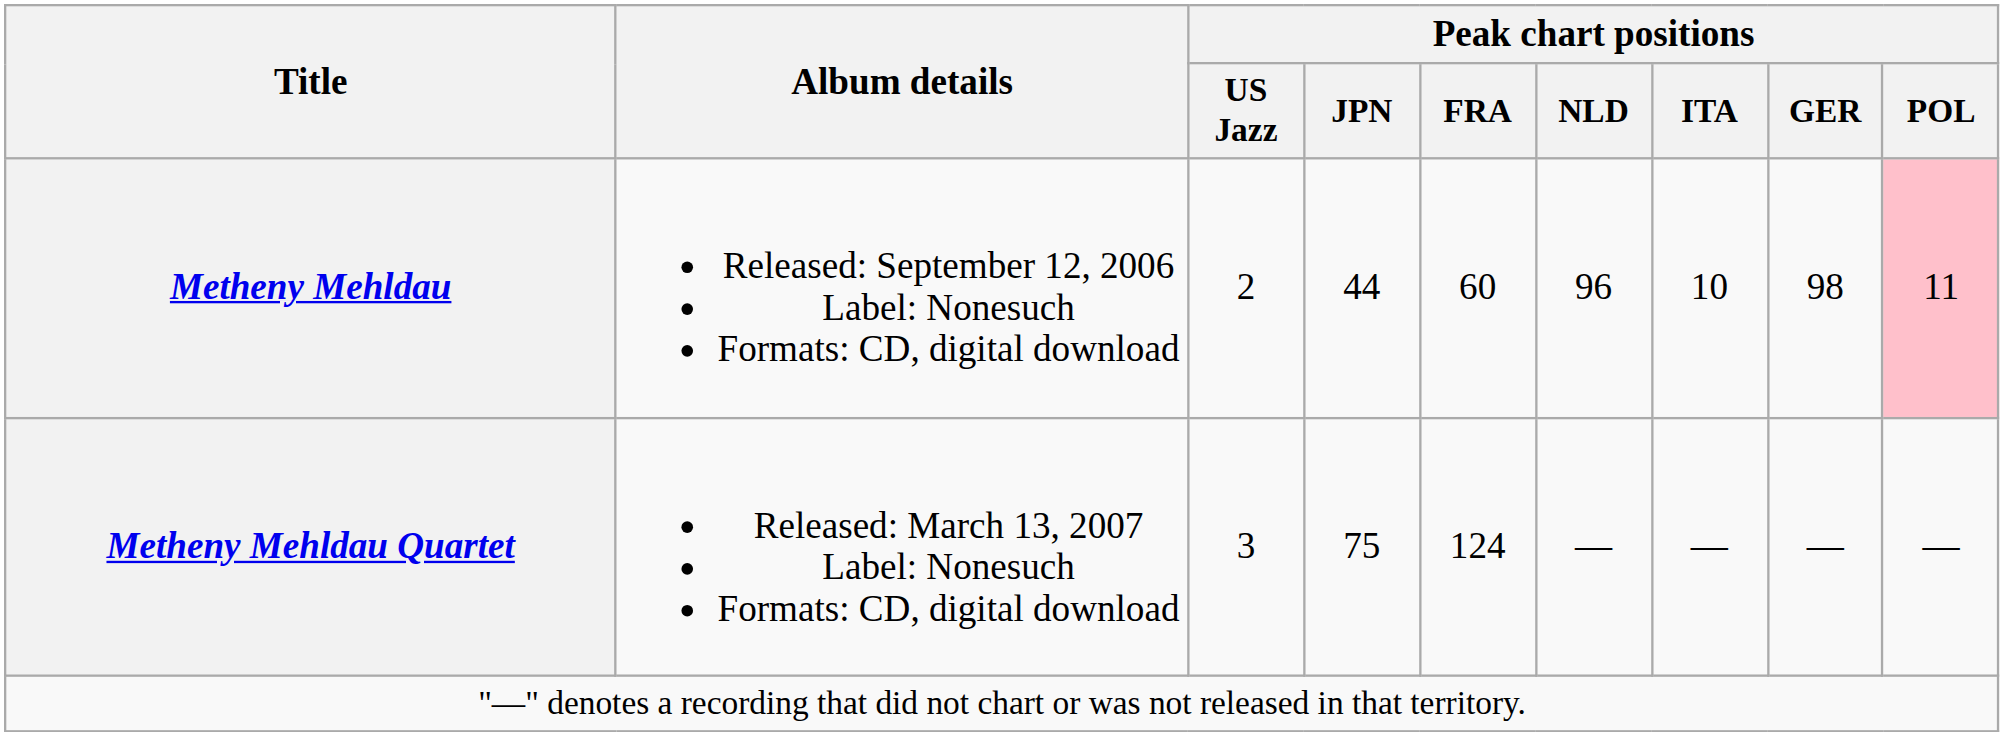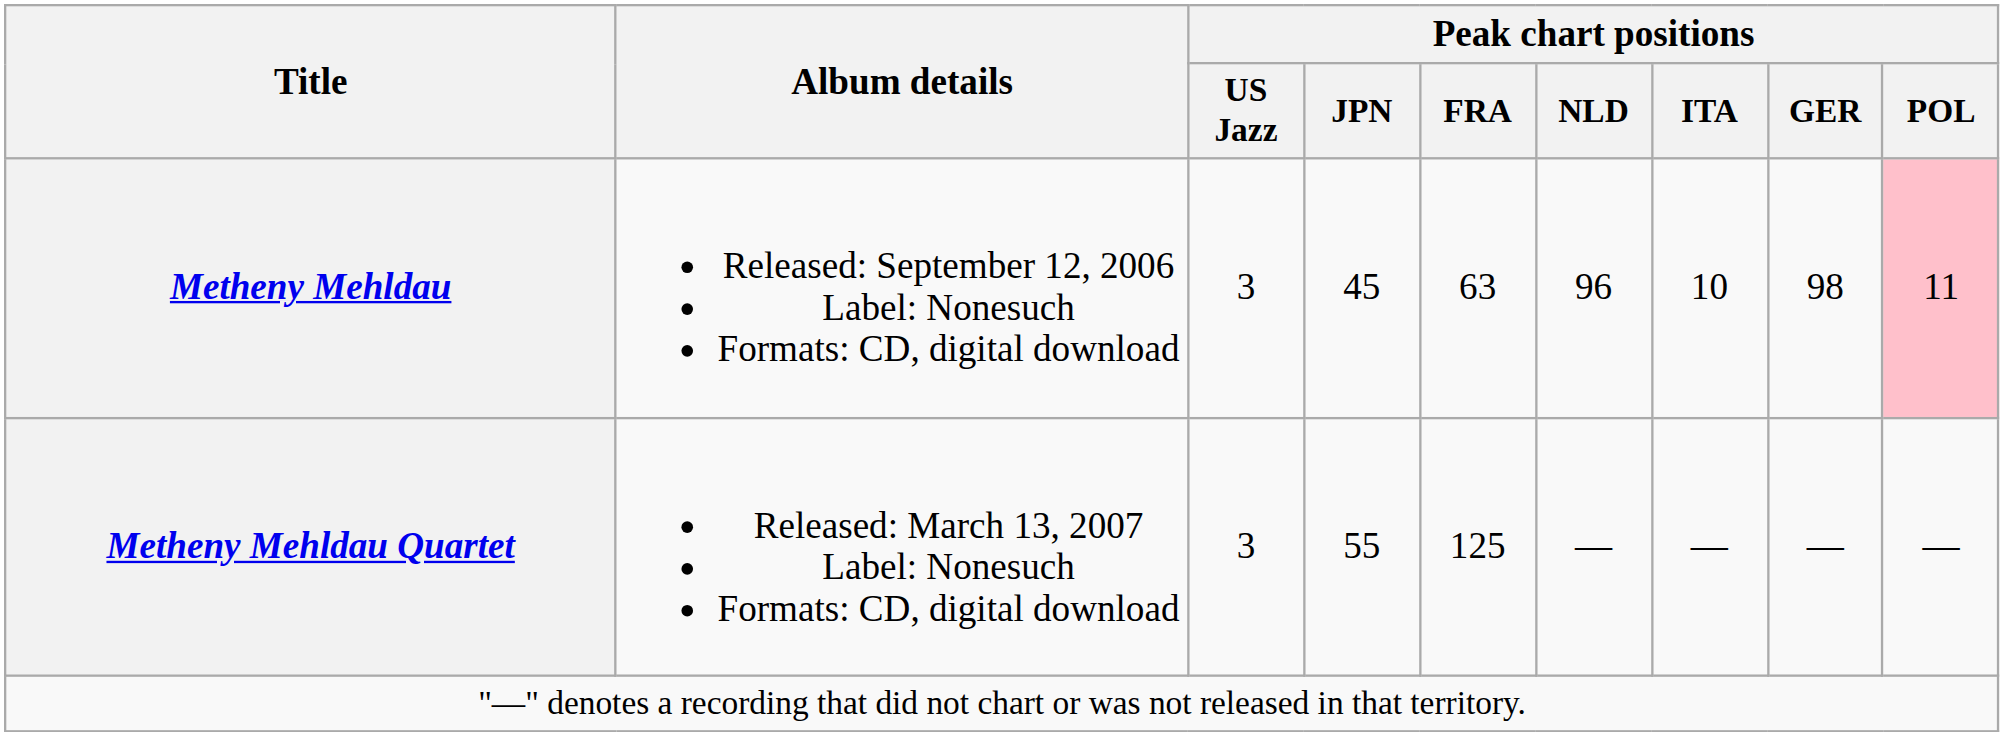 <table class="wikitable plainrowheaders" style="text-align:center;">
 <tr>
 <th scope="col" rowspan="2" style="width:16em;">Title</th>
 <th scope="col" rowspan="2">Album details</th>
 <th scope="col" colspan="7">Peak chart positions</th>
 </tr>
 <tr>
 <th scope="col" style="width:3em;font-size:90%;">US<br>Jazz<br></th>
 <th scope="col" style="width:3em;font-size:90%;">JPN<br></th>
 <th scope="col" style="width:3em;font-size:90%;">FRA<br></th>
 <th scope="col" style="width:3em;font-size:90%;">NLD<br></th>
 <th scope="col" style="width:3em;font-size:90%;">ITA<br></th>
 <th scope="col" style="width:3em;font-size:90%;">GER<br></th>
 <th scope="col" style="width:3em;font-size:90%;">POL<br></th>
 </tr>
 <tr>
 <th scope="row"><em><a href='#'>Metheny Mehldau</a></em></th>
 <td><br><ul><li>Released: September 12, 2006</li><li>Label: Nonesuch</li><li>Formats: CD, digital download</li></ul></td>
-<td>2</td>
-<td>44</td>
-<td>60</td>
+<td>3</td>
+<td>45</td>
+<td>63</td>
 <td>96</td>
 <td>10</td>
 <td>98</td>
 <td style="background: pink;">11</td>
 </tr>
 <tr>
 <th scope="row"><em><a href='#'>Metheny Mehldau Quartet</a></em></th>
 <td><br><ul><li>Released: March 13, 2007</li><li>Label: Nonesuch</li><li>Formats: CD, digital download</li></ul></td>
 <td>3</td>
-<td>75</td>
-<td>124</td>
+<td>55</td>
+<td>125</td>
 <td>—</td>
 <td>—</td>
 <td>—</td>
 <td>—</td>
 </tr>
 <tr>
 <td colspan="20" style="font-size:90%">"—" denotes a recording that did not chart or was not released in that territory.</td>
 </tr>
 </table>
